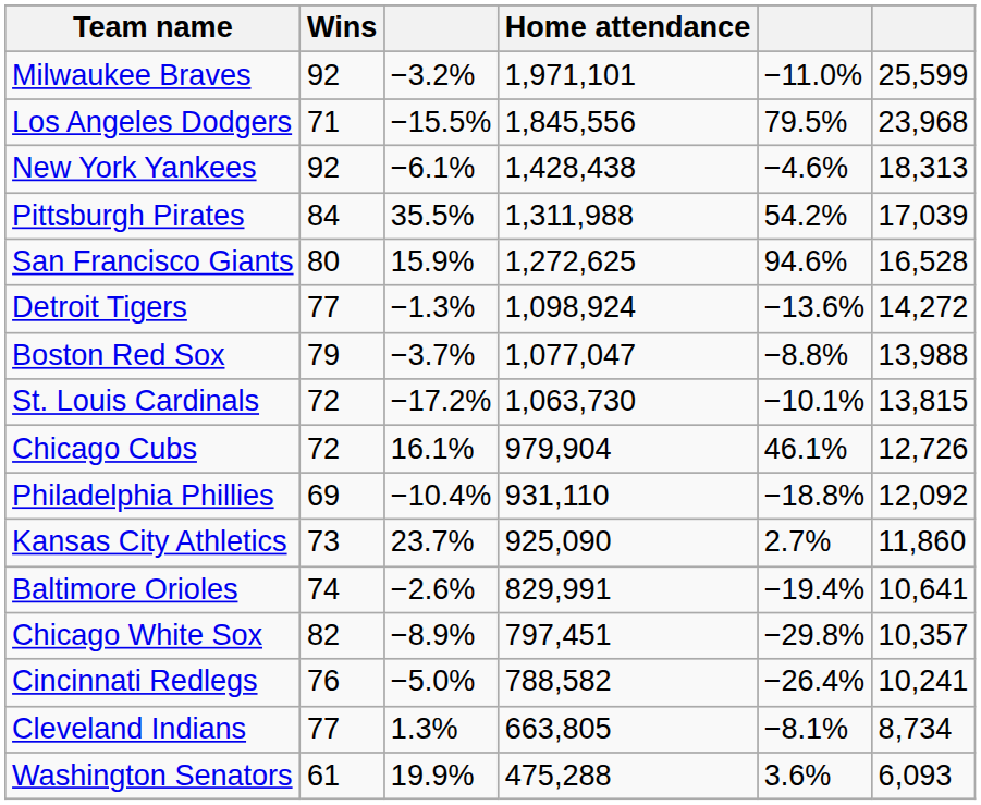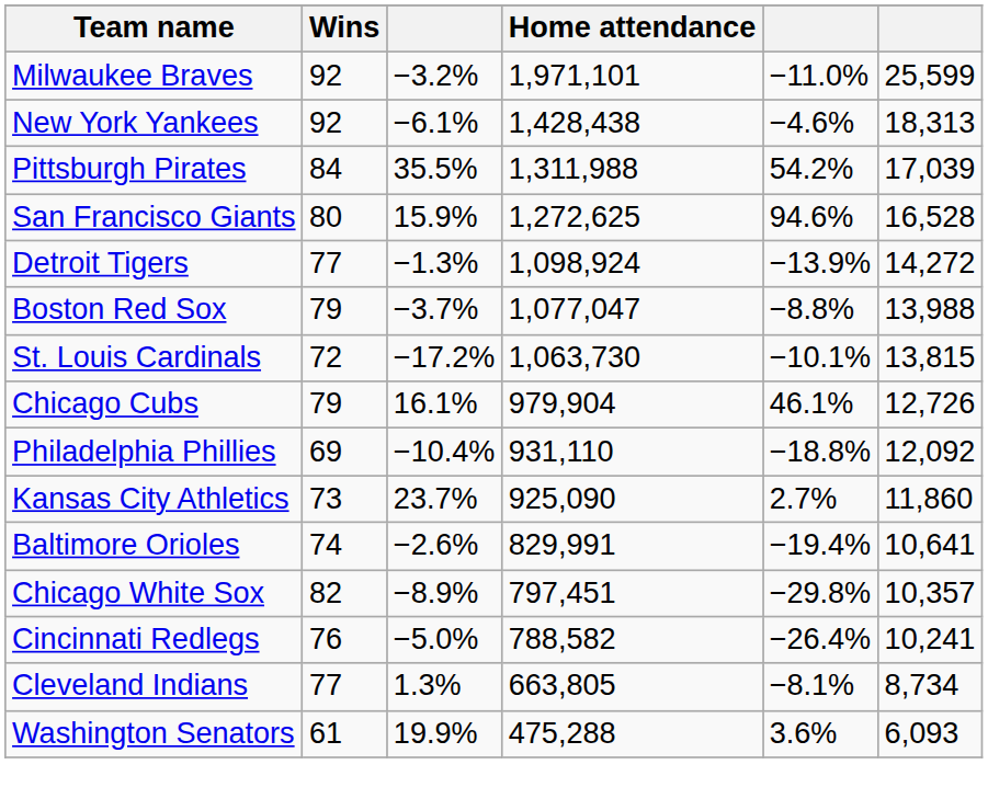 <table class="wikitable sortable">
 <tr style="text-align:center; font-size:larger;">
 </tr>
 <tr>
 <th>Team name</th>
 <th>Wins</th>
 <th></th>
 <th>Home attendance</th>
 <th></th>
 <th></th>
 </tr>
 <tr>
 <td><a href='#'>Milwaukee Braves</a></td>
 <td>92</td>
 <td>−3.2%</td>
 <td>1,971,101</td>
 <td>−11.0%</td>
 <td>25,599</td>
-</tr>
-<tr>
-<td><a href='#'>Los Angeles Dodgers</a></td>
-<td>71</td>
-<td>−15.5%</td>
-<td>1,845,556</td>
-<td>79.5%</td>
-<td>23,968</td>
 </tr>
 <tr>
 <td><a href='#'>New York Yankees</a></td>
 <td>92</td>
 <td>−6.1%</td>
 <td>1,428,438</td>
 <td>−4.6%</td>
 <td>18,313</td>
 </tr>
 <tr>
 <td><a href='#'>Pittsburgh Pirates</a></td>
 <td>84</td>
 <td>35.5%</td>
 <td>1,311,988</td>
 <td>54.2%</td>
 <td>17,039</td>
 </tr>
 <tr>
 <td><a href='#'>San Francisco Giants</a></td>
 <td>80</td>
 <td>15.9%</td>
 <td>1,272,625</td>
 <td>94.6%</td>
 <td>16,528</td>
 </tr>
 <tr>
 <td><a href='#'>Detroit Tigers</a></td>
 <td>77</td>
 <td>−1.3%</td>
 <td>1,098,924</td>
-<td>−13.6%</td>
+<td>−13.9%</td>
 <td>14,272</td>
 </tr>
 <tr>
 <td><a href='#'>Boston Red Sox</a></td>
 <td>79</td>
 <td>−3.7%</td>
 <td>1,077,047</td>
 <td>−8.8%</td>
 <td>13,988</td>
 </tr>
 <tr>
 <td><a href='#'>St. Louis Cardinals</a></td>
 <td>72</td>
 <td>−17.2%</td>
 <td>1,063,730</td>
 <td>−10.1%</td>
 <td>13,815</td>
 </tr>
 <tr>
 <td><a href='#'>Chicago Cubs</a></td>
-<td>72</td>
+<td>79</td>
 <td>16.1%</td>
 <td>979,904</td>
 <td>46.1%</td>
 <td>12,726</td>
 </tr>
 <tr>
 <td><a href='#'>Philadelphia Phillies</a></td>
 <td>69</td>
 <td>−10.4%</td>
 <td>931,110</td>
 <td>−18.8%</td>
 <td>12,092</td>
 </tr>
 <tr>
 <td><a href='#'>Kansas City Athletics</a></td>
 <td>73</td>
 <td>23.7%</td>
 <td>925,090</td>
 <td>2.7%</td>
 <td>11,860</td>
 </tr>
 <tr>
 <td><a href='#'>Baltimore Orioles</a></td>
 <td>74</td>
 <td>−2.6%</td>
 <td>829,991</td>
 <td>−19.4%</td>
 <td>10,641</td>
 </tr>
 <tr>
 <td><a href='#'>Chicago White Sox</a></td>
 <td>82</td>
 <td>−8.9%</td>
 <td>797,451</td>
 <td>−29.8%</td>
 <td>10,357</td>
 </tr>
 <tr>
 <td><a href='#'>Cincinnati Redlegs</a></td>
 <td>76</td>
 <td>−5.0%</td>
 <td>788,582</td>
 <td>−26.4%</td>
 <td>10,241</td>
 </tr>
 <tr>
 <td><a href='#'>Cleveland Indians</a></td>
 <td>77</td>
 <td>1.3%</td>
 <td>663,805</td>
 <td>−8.1%</td>
 <td>8,734</td>
 </tr>
 <tr>
 <td><a href='#'>Washington Senators</a></td>
 <td>61</td>
 <td>19.9%</td>
 <td>475,288</td>
 <td>3.6%</td>
 <td>6,093</td>
 </tr>
 </table>
